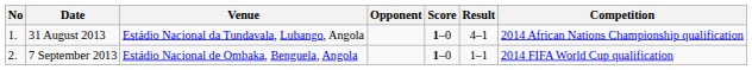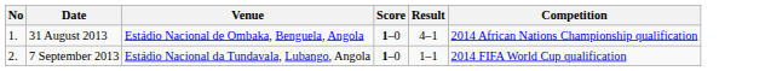 <table class="wikitable" style="font-size:85%;">
 <tr>
 <th>No</th>
 <th>Date</th>
 <th>Venue</th>
-<th>Opponent</th>
 <th>Score</th>
 <th>Result</th>
 <th>Competition</th>
 </tr>
 <tr>
 <td>1.</td>
 <td>31 August 2013</td>
-<td><a href='#'>Estádio Nacional da Tundavala</a>, <a href='#'>Lubango</a>, Angola</td>
-<td></td>
+<td><a href='#'>Estádio Nacional de Ombaka</a>, <a href='#'>Benguela</a>, <a href='#'>Angola</a></td>
 <td align=center><strong>1</strong>–0</td>
 <td align=center>4–1</td>
 <td><a href='#'>2014 African Nations Championship qualification</a></td>
 </tr>
 <tr>
 <td>2.</td>
 <td>7 September 2013</td>
-<td><a href='#'>Estádio Nacional de Ombaka</a>, <a href='#'>Benguela</a>, <a href='#'>Angola</a></td>
-<td></td>
+<td><a href='#'>Estádio Nacional da Tundavala</a>, <a href='#'>Lubango</a>, Angola</td>
 <td align=center><strong>1</strong>–0</td>
 <td align=center>1–1</td>
 <td><a href='#'>2014 FIFA World Cup qualification</a></td>
 </tr>
 </table>
